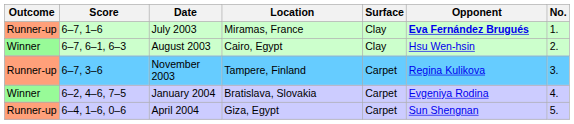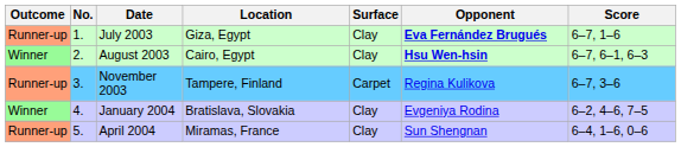 <table class="sortable wikitable" style=font-size:97%>
 <tr>
 <th>Outcome</th>
-<th width=125>Score</th>
+<th>No.</th>
 <th width=100>Date</th>
 <th width=200>Location</th>
 <th>Surface</th>
 <th width=200>Opponent</th>
-<th>No.</th>
+<th width=125>Score</th>
 </tr>
 <tr bgcolor=#CCFFCC>
 <td bgcolor=#ffa07a>Runner-up</td>
-<td>6–7, 1–6</td>
+<td>1.</td>
 <td>July 2003</td>
-<td>Miramas, France</td>
+<td>Giza, Egypt</td>
 <td>Clay</td>
 <td><strong> <a href='#'>Eva Fernández Brugués</a></strong></td>
-<td>1.</td>
+<td>6–7, 1–6</td>
 </tr>
 <tr bgcolor=#CCFFCC>
 <td bgcolor=#98fb98>Winner</td>
-<td>6–7, 6–1, 6–3</td>
+<td>2.</td>
 <td>August 2003</td>
 <td>Cairo, Egypt</td>
 <td>Clay</td>
-<td> <a href='#'>Hsu Wen-hsin</a></td>
-<td>2.</td>
+<td><strong> <a href='#'>Hsu Wen-hsin</a></strong></td>
+<td>6–7, 6–1, 6–3</td>
 </tr>
 <tr bgcolor=#66CCFF>
 <td bgcolor=#ffa07a>Runner-up</td>
-<td>6–7, 3–6</td>
+<td>3.</td>
 <td>November 2003</td>
 <td>Tampere, Finland</td>
 <td>Carpet</td>
 <td> <a href='#'>Regina Kulikova</a></td>
-<td>3.</td>
+<td>6–7, 3–6</td>
 </tr>
 <tr bgcolor=#ccccff>
 <td bgcolor=#98fb98>Winner</td>
-<td>6–2, 4–6, 7–5</td>
+<td>4.</td>
 <td>January 2004</td>
 <td>Bratislava, Slovakia</td>
-<td>Carpet</td>
+<td>Clay</td>
 <td> <a href='#'>Evgeniya Rodina</a></td>
-<td>4.</td>
+<td>6–2, 4–6, 7–5</td>
 </tr>
 <tr bgcolor=#ccccff>
 <td bgcolor=#ffa07a>Runner-up</td>
+<td>5.</td>
+<td>April 2004</td>
+<td>Miramas, France</td>
+<td>Clay</td>
+<td> <a href='#'>Sun Shengnan</a></td>
 <td>6–4, 1–6, 0–6</td>
-<td>April 2004</td>
-<td>Giza, Egypt</td>
-<td>Carpet</td>
-<td> <a href='#'>Sun Shengnan</a></td>
-<td>5.</td>
 </tr>
 </table>
